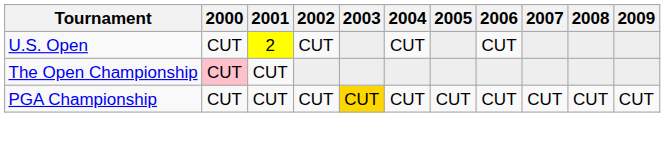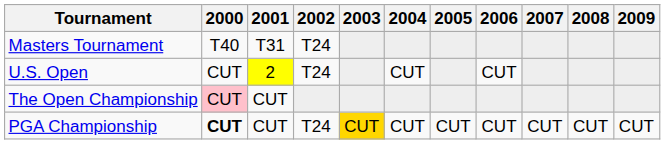 <table class="wikitable" style="font-size:95%;text-align:center;">
 <tr>
 <th>Tournament</th>
 <th>2000</th>
 <th>2001</th>
 <th>2002</th>
 <th>2003</th>
 <th>2004</th>
 <th>2005</th>
 <th>2006</th>
 <th>2007</th>
 <th>2008</th>
 <th>2009</th>
 </tr>
 <tr>
+<td align=left><a href='#'>Masters Tournament</a></td>
+<td>T40</td>
+<td>T31</td>
+<td>T24</td>
+<td style="background:#eeeeee;"></td>
+<td style="background:#eeeeee;"></td>
+<td style="background:#eeeeee;"></td>
+<td style="background:#eeeeee;"></td>
+<td style="background:#eeeeee;"></td>
+<td style="background:#eeeeee;"></td>
+<td style="background:#eeeeee;"></td>
+</tr>
+<tr>
 <td align=left><a href='#'>U.S. Open</a></td>
 <td>CUT</td>
 <td style="background:yellow;">2</td>
-<td>CUT</td>
+<td>T24</td>
 <td style="background:#eeeeee;"></td>
 <td>CUT</td>
 <td style="background:#eeeeee;"></td>
 <td>CUT</td>
 <td style="background:#eeeeee;"></td>
 <td style="background:#eeeeee;"></td>
 <td style="background:#eeeeee;"></td>
 </tr>
 <tr>
 <td align=left><a href='#'>The Open Championship</a></td>
 <td style="background: pink;">CUT</td>
 <td>CUT</td>
 <td style="background:#eeeeee;"></td>
 <td style="background:#eeeeee;"></td>
 <td style="background:#eeeeee;"></td>
 <td style="background:#eeeeee;"></td>
 <td style="background:#eeeeee;"></td>
 <td style="background:#eeeeee;"></td>
 <td style="background:#eeeeee;"></td>
 <td style="background:#eeeeee;"></td>
 </tr>
 <tr>
 <td align=left><a href='#'>PGA Championship</a></td>
+<td><strong>CUT</strong></td>
 <td>CUT</td>
-<td>CUT</td>
-<td>CUT</td>
+<td>T24</td>
 <td style="background: gold;">CUT</td>
 <td>CUT</td>
 <td>CUT</td>
 <td>CUT</td>
 <td>CUT</td>
 <td>CUT</td>
 <td>CUT</td>
 </tr>
 </table>
